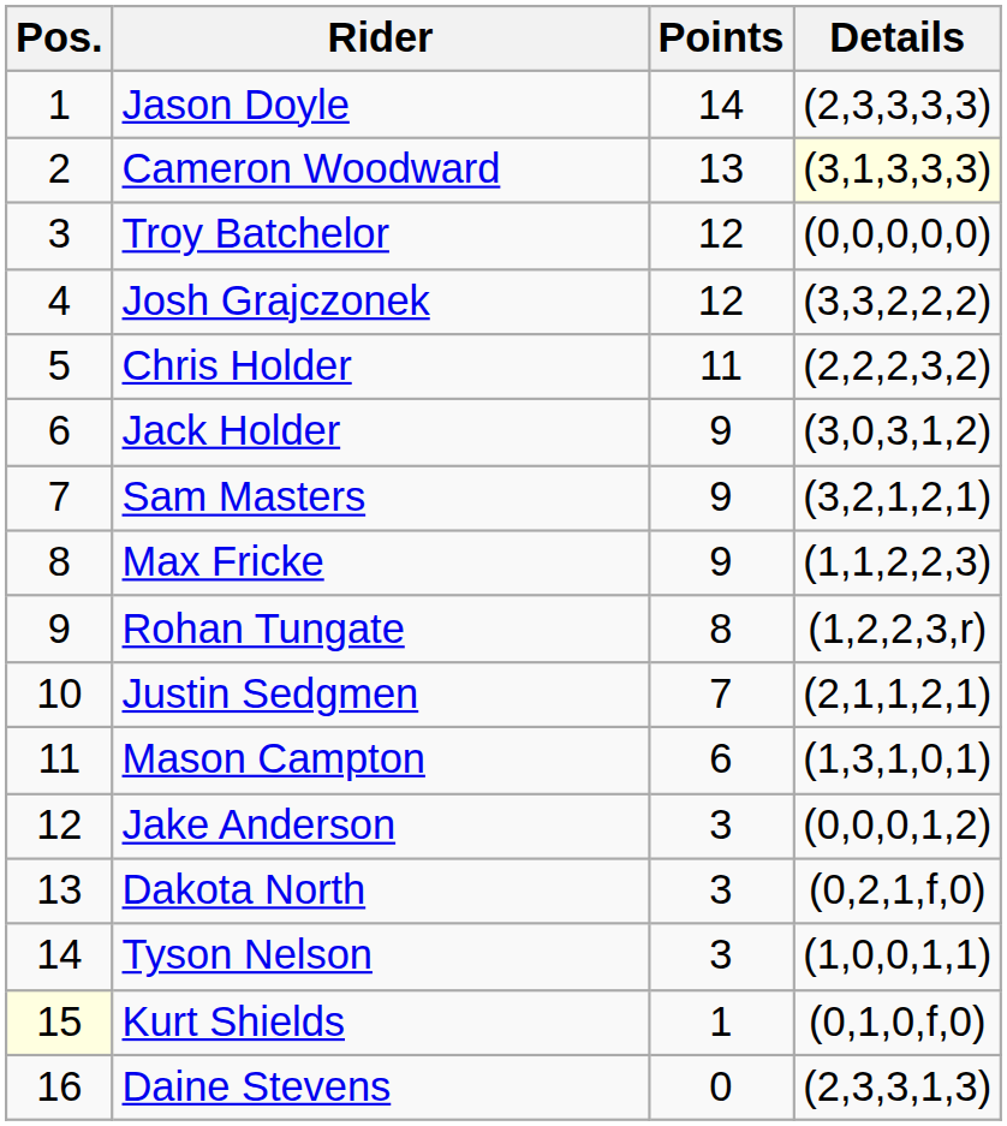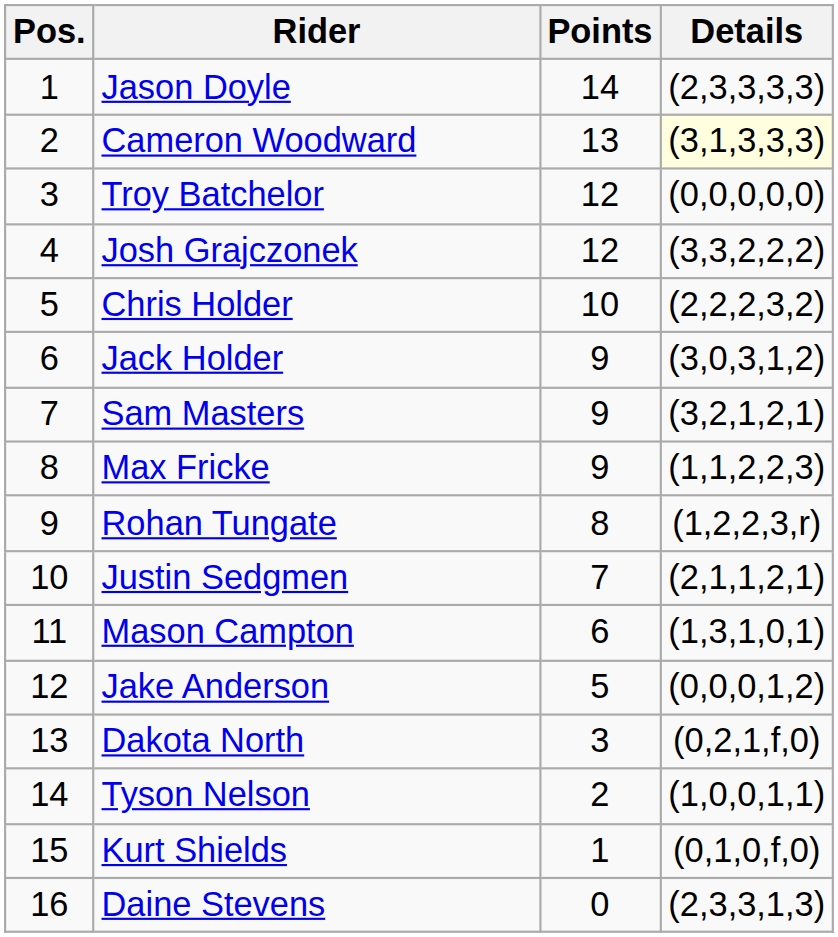 <table class=wikitable>
 <tr>
 <th width=25px>Pos.</th>
 <th width=200px>Rider</th>
 <th width=40px>Points</th>
 <th width=70px>Details</th>
 </tr>
 <tr align=center >
 <td>1</td>
 <td align=left><a href='#'>Jason Doyle</a></td>
 <td>14</td>
 <td>(2,3,3,3,3)</td>
 </tr>
 <tr align=center >
 <td>2</td>
 <td align=left><a href='#'>Cameron Woodward</a></td>
 <td>13</td>
 <td style="background: lightyellow;">(3,1,3,3,3)</td>
 </tr>
 <tr align=center >
 <td>3</td>
 <td align=left><a href='#'>Troy Batchelor</a></td>
 <td>12</td>
 <td>(0,0,0,0,0)</td>
 </tr>
 <tr align=center >
 <td>4</td>
 <td align=left><a href='#'>Josh Grajczonek</a></td>
 <td>12</td>
 <td>(3,3,2,2,2)</td>
 </tr>
 <tr align=center >
 <td>5</td>
 <td align=left><a href='#'>Chris Holder</a></td>
-<td>11</td>
+<td>10</td>
 <td>(2,2,2,3,2)</td>
 </tr>
 <tr align=center >
 <td>6</td>
 <td align=left><a href='#'>Jack Holder</a></td>
 <td>9</td>
 <td>(3,0,3,1,2)</td>
 </tr>
 <tr align=center >
 <td>7</td>
 <td align=left><a href='#'>Sam Masters</a></td>
 <td>9</td>
 <td>(3,2,1,2,1)</td>
 </tr>
 <tr align=center>
 <td>8</td>
 <td align=left><a href='#'>Max Fricke</a></td>
 <td>9</td>
 <td>(1,1,2,2,3)</td>
 </tr>
 <tr align=center>
 <td>9</td>
 <td align=left><a href='#'>Rohan Tungate</a></td>
 <td>8</td>
 <td>(1,2,2,3,r)</td>
 </tr>
 <tr align=center>
 <td>10</td>
 <td align=left><a href='#'>Justin Sedgmen</a></td>
 <td>7</td>
 <td>(2,1,1,2,1)</td>
 </tr>
 <tr align=center>
 <td>11</td>
 <td align=left><a href='#'>Mason Campton</a></td>
 <td>6</td>
 <td>(1,3,1,0,1)</td>
 </tr>
 <tr align=center>
 <td>12</td>
 <td align=left><a href='#'>Jake Anderson</a></td>
-<td>3</td>
+<td>5</td>
 <td>(0,0,0,1,2)</td>
 </tr>
 <tr align=center>
 <td>13</td>
 <td align=left><a href='#'>Dakota North</a></td>
 <td>3</td>
 <td>(0,2,1,f,0)</td>
 </tr>
 <tr align=center>
 <td>14</td>
 <td align=left><a href='#'>Tyson Nelson</a></td>
-<td>3</td>
+<td>2</td>
 <td>(1,0,0,1,1)</td>
 </tr>
 <tr align=center>
-<td style="background: lightyellow;">15</td>
+<td>15</td>
 <td align=left><a href='#'>Kurt Shields</a></td>
 <td>1</td>
 <td>(0,1,0,f,0)</td>
 </tr>
 <tr align=center>
 <td>16</td>
 <td align=left><a href='#'>Daine Stevens</a></td>
 <td>0</td>
 <td>(2,3,3,1,3)</td>
 </tr>
 </table>
